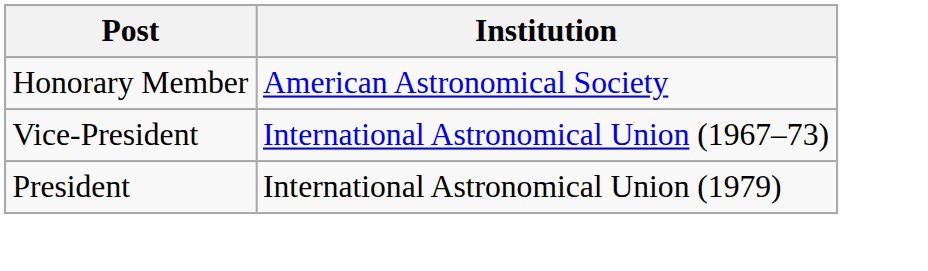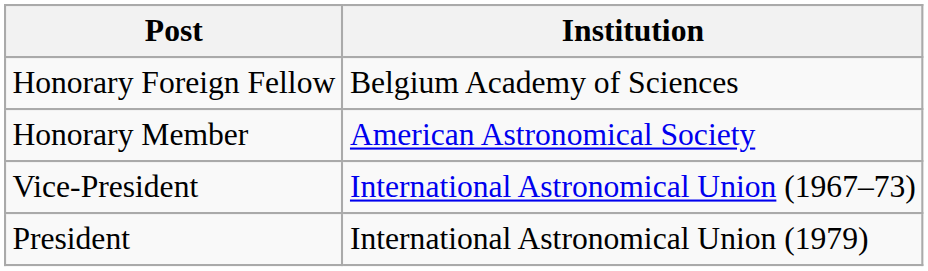 <table class="wikitable" style="font-size: 95%;">
 <tr>
 <th>Post</th>
 <th>Institution</th>
+</tr>
+<tr>
+<td>Honorary Foreign Fellow</td>
+<td>Belgium Academy of Sciences</td>
 </tr>
 <tr>
 <td>Honorary Member</td>
 <td><a href='#'>American Astronomical Society</a></td>
 </tr>
 <tr>
 <td>Vice-President</td>
 <td><a href='#'>International Astronomical Union</a> (1967–73)</td>
 </tr>
 <tr>
 <td>President</td>
 <td>International Astronomical Union (1979)</td>
 </tr>
 </table>
